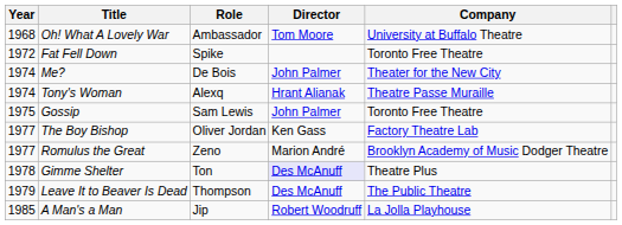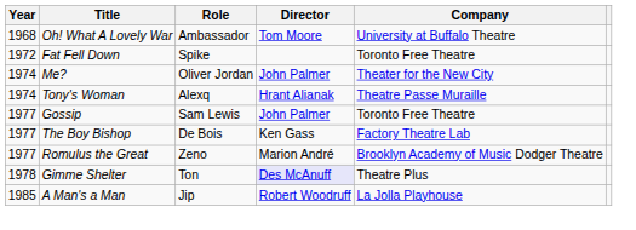 <table class="wikitable sortable">
 <tr>
 <th>Year</th>
 <th>Title</th>
 <th>Role</th>
 <th>Director</th>
 <th>Company</th>
 <th class="unsortable"></th>
 </tr>
 <tr>
 <td>1968</td>
 <td><em>Oh! What A Lovely War</em></td>
 <td>Ambassador</td>
 <td><a href='#'>Tom Moore</a></td>
 <td><a href='#'>University at Buffalo</a> Theatre</td>
 <td style="text-align:center;"></td>
 </tr>
 <tr>
 <td>1972</td>
 <td><em>Fat Fell Down</em></td>
 <td>Spike</td>
 <td></td>
 <td>Toronto Free Theatre</td>
 <td style="text-align:center;"></td>
 </tr>
 <tr>
 <td>1974</td>
 <td><em>Me?</em></td>
-<td>De Bois</td>
+<td>Oliver Jordan</td>
 <td><a href='#'>John Palmer</a></td>
 <td><a href='#'>Theater for the New City</a></td>
 <td style="text-align:center;"></td>
 </tr>
 <tr>
 <td>1974</td>
 <td><em>Tony's Woman</em></td>
 <td>Alexq</td>
 <td><a href='#'>Hrant Alianak</a></td>
 <td><a href='#'>Theatre Passe Muraille</a></td>
 <td style="text-align:center;"></td>
 </tr>
 <tr>
-<td>1975</td>
+<td>1977</td>
 <td><em>Gossip</em></td>
 <td>Sam Lewis</td>
 <td><a href='#'>John Palmer</a></td>
 <td>Toronto Free Theatre</td>
 <td style="text-align:center;"></td>
 </tr>
 <tr>
 <td>1977</td>
 <td data-sort-value="Boy Bishop, The"><em>The Boy Bishop</em></td>
-<td>Oliver Jordan</td>
+<td>De Bois</td>
 <td>Ken Gass</td>
 <td><a href='#'>Factory Theatre Lab</a></td>
 <td style="text-align:center;"></td>
 </tr>
 <tr>
 <td>1977</td>
 <td><em>Romulus the Great</em></td>
 <td>Zeno</td>
 <td>Marion André</td>
 <td><a href='#'>Brooklyn Academy of Music</a> Dodger Theatre</td>
 <td style="text-align:center;"></td>
 </tr>
 <tr>
 <td>1978</td>
 <td><em>Gimme Shelter</em></td>
 <td>Ton</td>
 <td style="background: lavender;"><a href='#'>Des McAnuff</a></td>
 <td>Theatre Plus</td>
 <td style="text-align:center;"></td>
 </tr>
 <tr>
-<td>1979</td>
-<td><em>Leave It to Beaver Is Dead</em></td>
-<td>Thompson</td>
-<td><a href='#'>Des McAnuff</a></td>
-<td><a href='#'>The Public Theatre</a></td>
-<td style="text-align:center;"></td>
-</tr>
-<tr>
 <td>1985</td>
 <td data-sort-value="Man's a Man, A"><em>A Man's a Man</em></td>
 <td>Jip</td>
 <td><a href='#'>Robert Woodruff</a></td>
 <td><a href='#'>La Jolla Playhouse</a></td>
 <td style="text-align:center;"></td>
 </tr>
 </table>
